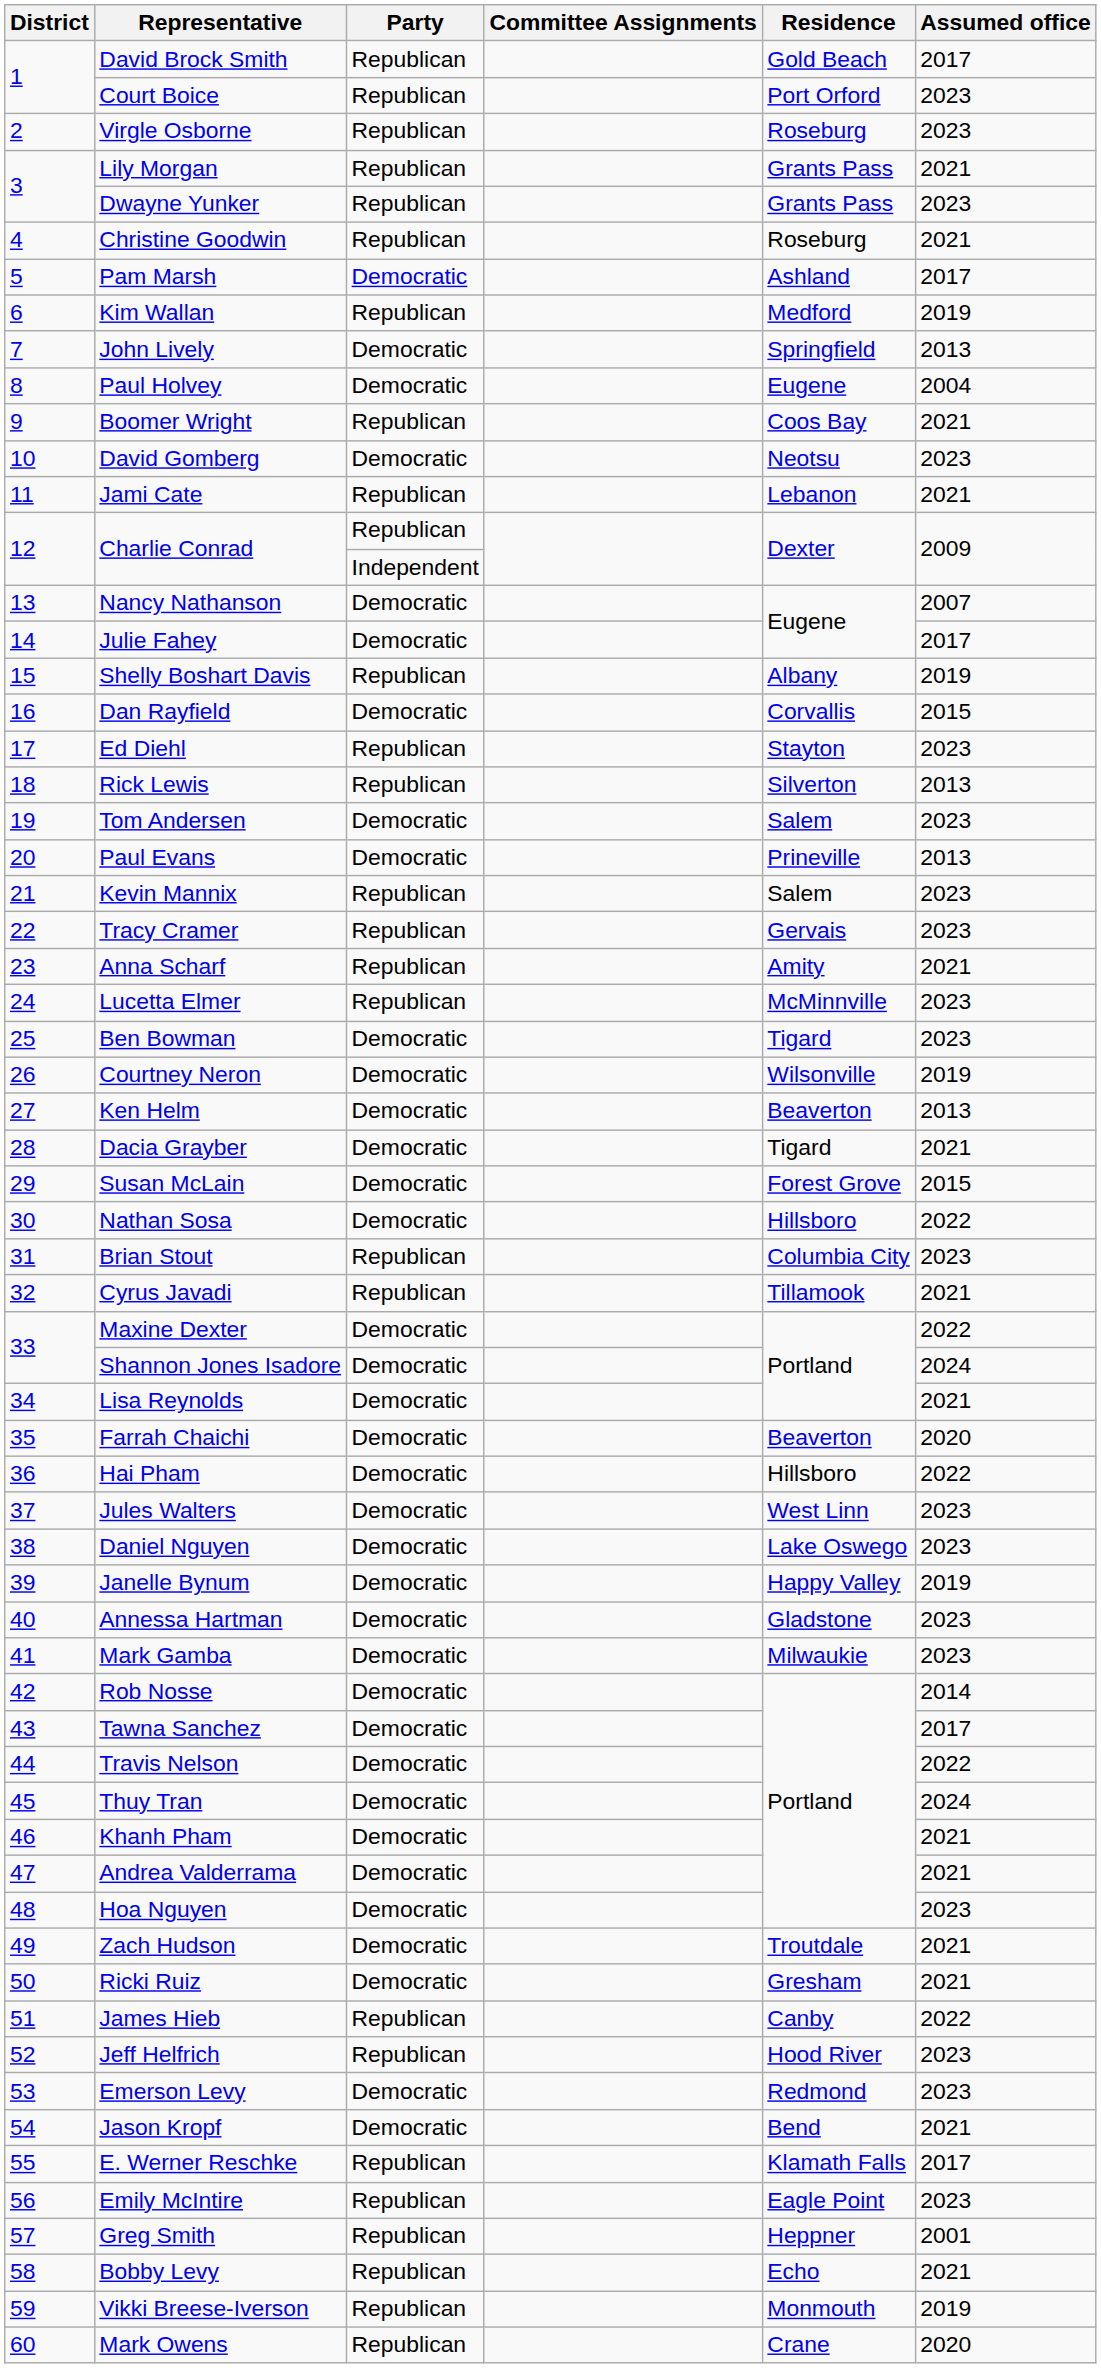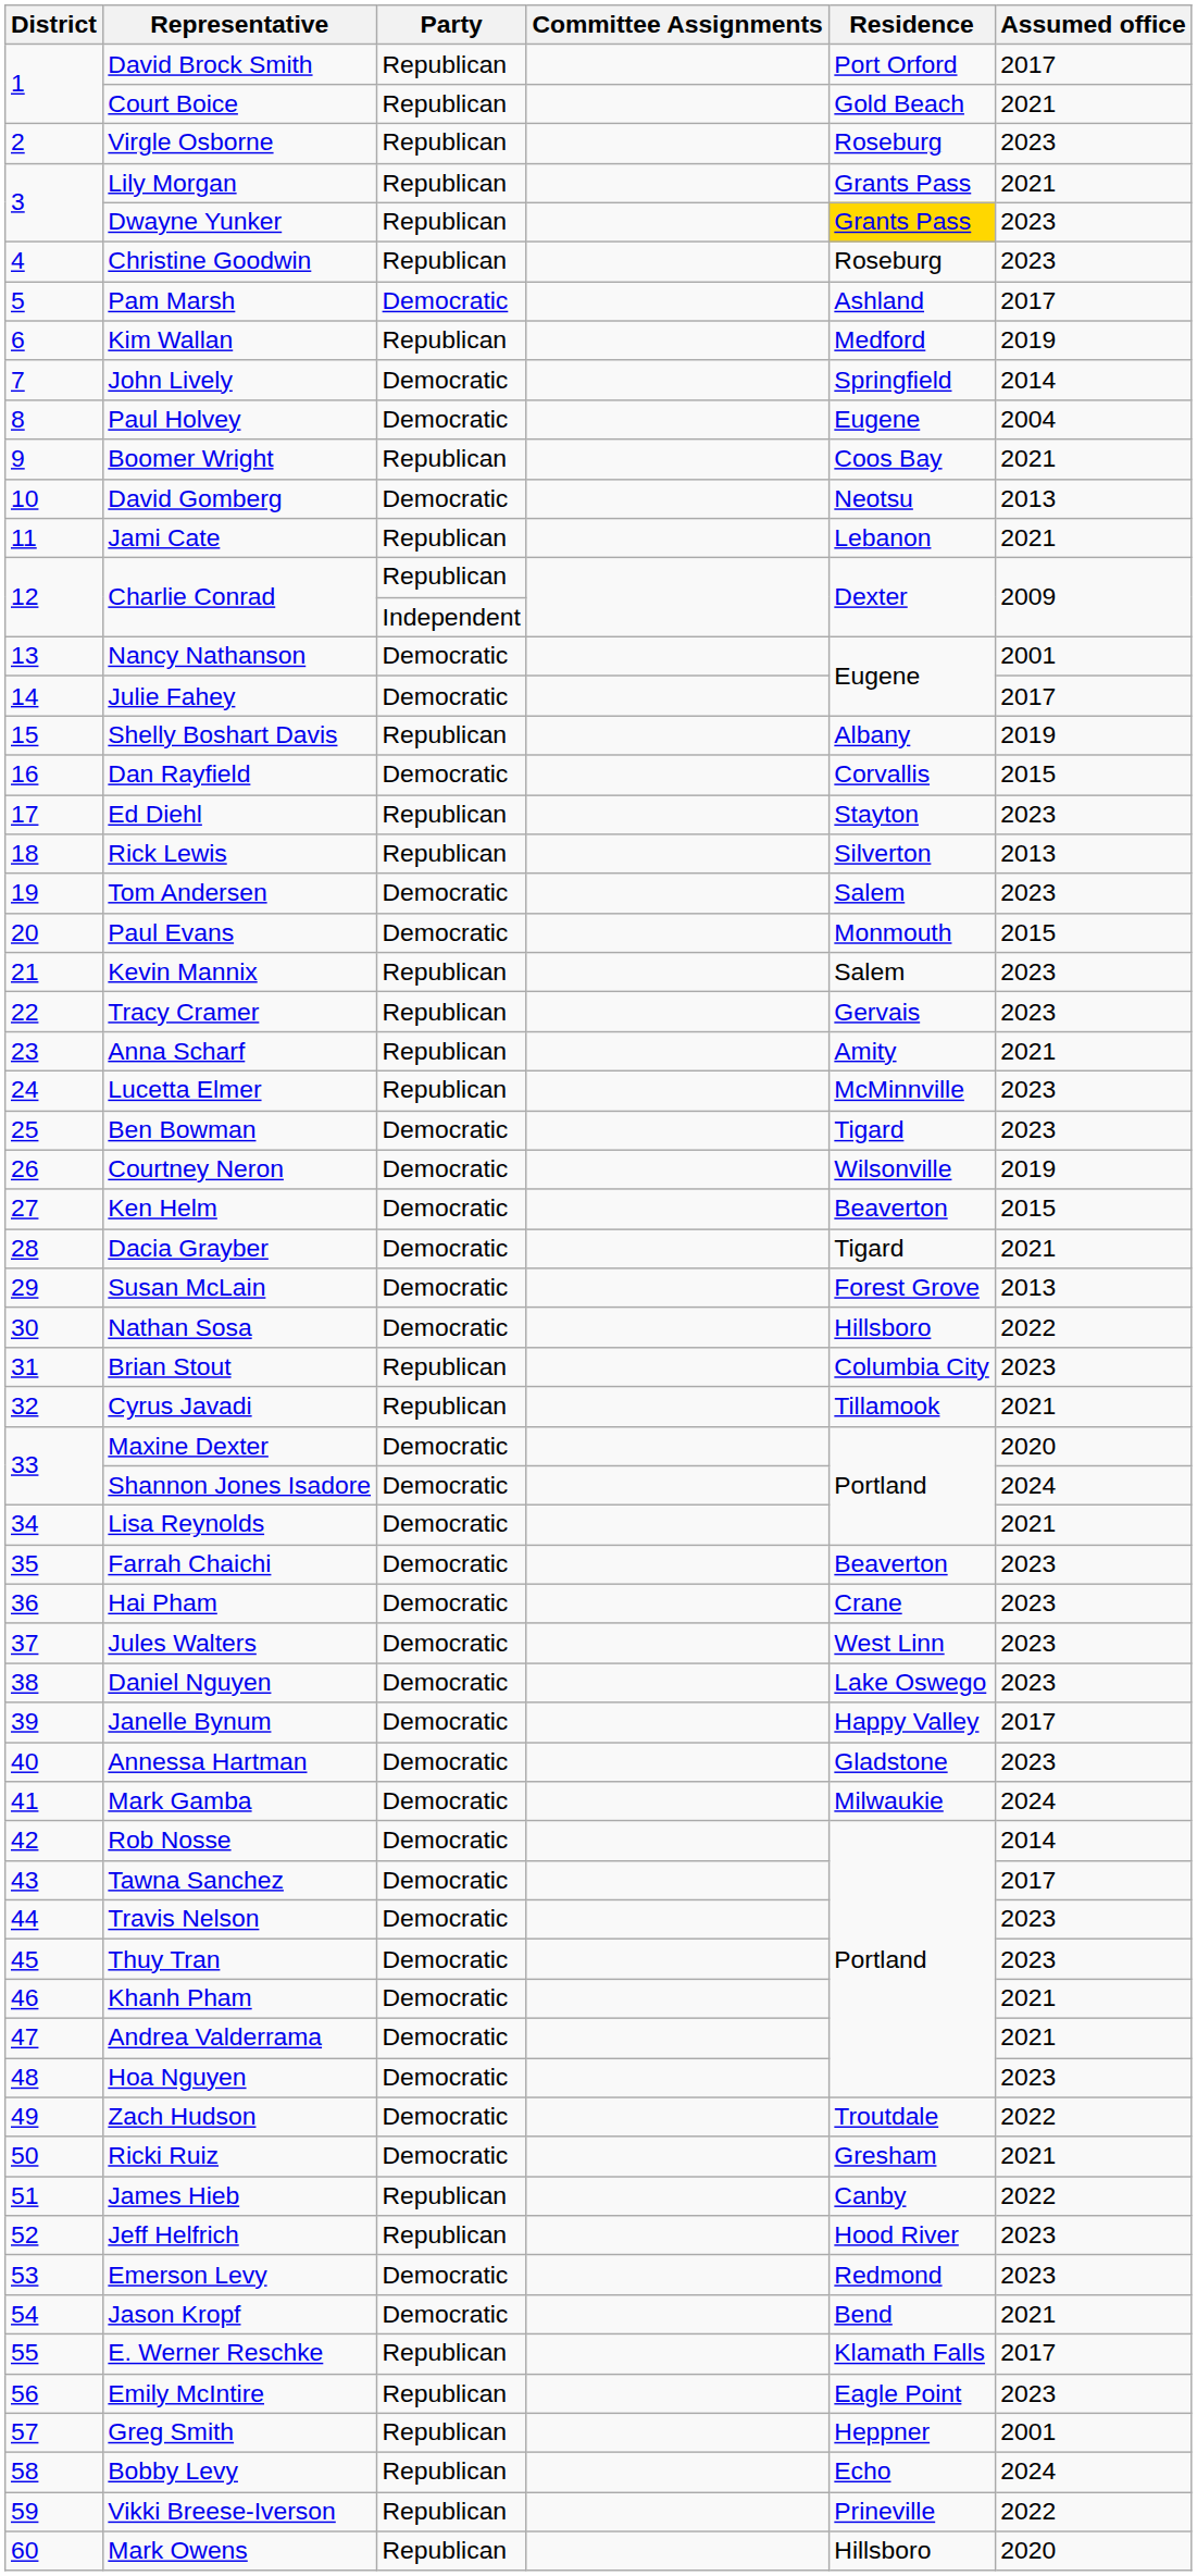 <table class="wikitable">
 <tr>
 <th>District</th>
 <th>Representative</th>
 <th>Party</th>
 <th>Committee Assignments</th>
 <th>Residence</th>
 <th>Assumed office</th>
 </tr>
 <tr }>
 <td rowspan="2"><a href='#'>1</a></td>
 <td><a href='#'>David Brock Smith</a></td>
 <td>Republican</td>
 <td></td>
-<td><a href='#'>Gold Beach</a></td>
+<td><a href='#'>Port Orford</a></td>
 <td>2017</td>
 </tr>
 <tr>
 <td><a href='#'>Court Boice</a></td>
 <td>Republican</td>
 <td></td>
-<td><a href='#'>Port Orford</a></td>
-<td>2023</td>
+<td><a href='#'>Gold Beach</a></td>
+<td>2021</td>
 </tr>
 <tr>
 <td><a href='#'>2</a></td>
 <td><a href='#'>Virgle Osborne</a></td>
 <td>Republican</td>
 <td></td>
 <td><a href='#'>Roseburg</a></td>
 <td>2023</td>
 </tr>
 <tr>
 <td rowspan="2"><a href='#'>3</a></td>
 <td><a href='#'>Lily Morgan</a></td>
 <td>Republican</td>
 <td></td>
 <td><a href='#'>Grants Pass</a></td>
 <td>2021</td>
 </tr>
 <tr>
 <td><a href='#'>Dwayne Yunker</a></td>
 <td>Republican</td>
 <td></td>
-<td><a href='#'>Grants Pass</a></td>
+<td style="background: gold;"><a href='#'>Grants Pass</a></td>
 <td>2023</td>
 </tr>
 <tr>
 <td><a href='#'>4</a></td>
 <td><a href='#'>Christine Goodwin</a></td>
 <td>Republican</td>
 <td></td>
 <td>Roseburg</td>
-<td>2021</td>
+<td>2023</td>
 </tr>
 <tr>
 <td><a href='#'>5</a></td>
 <td><a href='#'>Pam Marsh</a></td>
 <td><a href='#'>Democratic</a></td>
 <td></td>
 <td><a href='#'>Ashland</a></td>
 <td>2017</td>
 </tr>
 <tr>
 <td><a href='#'>6</a></td>
 <td><a href='#'>Kim Wallan</a></td>
 <td>Republican</td>
 <td></td>
 <td><a href='#'>Medford</a></td>
 <td>2019</td>
 </tr>
 <tr>
 <td><a href='#'>7</a></td>
 <td><a href='#'>John Lively</a></td>
 <td>Democratic</td>
 <td></td>
 <td><a href='#'>Springfield</a></td>
-<td>2013</td>
+<td>2014</td>
 </tr>
 <tr>
 <td><a href='#'>8</a></td>
 <td><a href='#'>Paul Holvey</a></td>
 <td>Democratic</td>
 <td></td>
 <td><a href='#'>Eugene</a></td>
 <td>2004</td>
 </tr>
 <tr>
 <td><a href='#'>9</a></td>
 <td><a href='#'>Boomer Wright</a></td>
 <td>Republican</td>
 <td></td>
 <td><a href='#'>Coos Bay</a></td>
 <td>2021</td>
 </tr>
 <tr>
 <td><a href='#'>10</a></td>
 <td><a href='#'>David Gomberg</a></td>
 <td>Democratic</td>
 <td></td>
 <td><a href='#'>Neotsu</a></td>
-<td>2023</td>
+<td>2013</td>
 </tr>
 <tr>
 <td><a href='#'>11</a></td>
 <td><a href='#'>Jami Cate</a></td>
 <td>Republican</td>
 <td></td>
 <td><a href='#'>Lebanon</a></td>
 <td>2021</td>
 </tr>
 <tr>
 <td rowspan="2"><a href='#'>12</a></td>
 <td rowspan="2"><a href='#'>Charlie Conrad</a></td>
 <td>Republican</td>
 <td rowspan="2"></td>
 <td rowspan="2"><a href='#'>Dexter</a></td>
 <td rowspan="2">2009</td>
 </tr>
 <tr>
 <td>Independent</td>
 </tr>
 <tr>
 <td><a href='#'>13</a></td>
 <td><a href='#'>Nancy Nathanson</a></td>
 <td>Democratic</td>
 <td></td>
 <td rowspan="2">Eugene</td>
-<td>2007</td>
+<td>2001</td>
 </tr>
 <tr>
 <td><a href='#'>14</a></td>
 <td><a href='#'>Julie Fahey</a></td>
 <td>Democratic</td>
 <td></td>
 <td>2017</td>
 </tr>
 <tr>
 <td><a href='#'>15</a></td>
 <td><a href='#'>Shelly Boshart Davis</a></td>
 <td>Republican</td>
 <td></td>
 <td><a href='#'>Albany</a></td>
 <td>2019</td>
 </tr>
 <tr>
 <td><a href='#'>16</a></td>
 <td><a href='#'>Dan Rayfield</a></td>
 <td>Democratic</td>
 <td></td>
 <td><a href='#'>Corvallis</a></td>
 <td>2015</td>
 </tr>
 <tr>
 <td><a href='#'>17</a></td>
 <td><a href='#'>Ed Diehl</a></td>
 <td>Republican</td>
 <td></td>
 <td><a href='#'>Stayton</a></td>
 <td>2023</td>
 </tr>
 <tr>
 <td><a href='#'>18</a></td>
 <td><a href='#'>Rick Lewis</a></td>
 <td>Republican</td>
 <td></td>
 <td><a href='#'>Silverton</a></td>
 <td>2013</td>
 </tr>
 <tr>
 <td><a href='#'>19</a></td>
 <td><a href='#'>Tom Andersen</a></td>
 <td>Democratic</td>
 <td></td>
 <td><a href='#'>Salem</a></td>
 <td>2023</td>
 </tr>
 <tr>
 <td><a href='#'>20</a></td>
 <td><a href='#'>Paul Evans</a></td>
 <td>Democratic</td>
 <td></td>
-<td><a href='#'>Prineville</a></td>
-<td>2013</td>
+<td><a href='#'>Monmouth</a></td>
+<td>2015</td>
 </tr>
 <tr>
 <td><a href='#'>21</a></td>
 <td><a href='#'>Kevin Mannix</a></td>
 <td>Republican</td>
 <td></td>
 <td>Salem</td>
 <td>2023</td>
 </tr>
 <tr>
 <td><a href='#'>22</a></td>
 <td><a href='#'>Tracy Cramer</a></td>
 <td>Republican</td>
 <td></td>
 <td><a href='#'>Gervais</a></td>
 <td>2023</td>
 </tr>
 <tr>
 <td><a href='#'>23</a></td>
 <td><a href='#'>Anna Scharf</a></td>
 <td>Republican</td>
 <td></td>
 <td><a href='#'>Amity</a></td>
 <td>2021</td>
 </tr>
 <tr>
 <td><a href='#'>24</a></td>
 <td><a href='#'>Lucetta Elmer</a></td>
 <td>Republican</td>
 <td></td>
 <td><a href='#'>McMinnville</a></td>
 <td>2023</td>
 </tr>
 <tr>
 <td><a href='#'>25</a></td>
 <td><a href='#'>Ben Bowman</a></td>
 <td>Democratic</td>
 <td></td>
 <td><a href='#'>Tigard</a></td>
 <td>2023</td>
 </tr>
 <tr>
 <td><a href='#'>26</a></td>
 <td><a href='#'>Courtney Neron</a></td>
 <td>Democratic</td>
 <td></td>
 <td><a href='#'>Wilsonville</a></td>
 <td>2019</td>
 </tr>
 <tr>
 <td><a href='#'>27</a></td>
 <td><a href='#'>Ken Helm</a></td>
 <td>Democratic</td>
 <td></td>
 <td><a href='#'>Beaverton</a></td>
-<td>2013</td>
+<td>2015</td>
 </tr>
 <tr>
 <td><a href='#'>28</a></td>
 <td><a href='#'>Dacia Grayber</a></td>
 <td>Democratic</td>
 <td></td>
 <td>Tigard</td>
 <td>2021</td>
 </tr>
 <tr>
 <td><a href='#'>29</a></td>
 <td><a href='#'>Susan McLain</a></td>
 <td>Democratic</td>
 <td></td>
 <td><a href='#'>Forest Grove</a></td>
-<td>2015</td>
+<td>2013</td>
 </tr>
 <tr>
 <td><a href='#'>30</a></td>
 <td><a href='#'>Nathan Sosa</a></td>
 <td>Democratic</td>
 <td></td>
 <td><a href='#'>Hillsboro</a></td>
 <td>2022</td>
 </tr>
 <tr>
 <td><a href='#'>31</a></td>
 <td><a href='#'>Brian Stout</a></td>
 <td>Republican</td>
 <td></td>
 <td><a href='#'>Columbia City</a></td>
 <td>2023</td>
 </tr>
 <tr>
 <td><a href='#'>32</a></td>
 <td><a href='#'>Cyrus Javadi</a></td>
 <td>Republican</td>
 <td></td>
 <td><a href='#'>Tillamook</a></td>
 <td>2021</td>
 </tr>
 <tr>
 <td rowspan="2"><a href='#'>33</a></td>
 <td><a href='#'>Maxine Dexter</a></td>
 <td>Democratic</td>
 <td></td>
 <td rowspan="3">Portland</td>
-<td>2022</td>
+<td>2020</td>
 </tr>
 <tr>
 <td><a href='#'>Shannon Jones Isadore</a></td>
 <td>Democratic</td>
 <td></td>
 <td>2024</td>
 </tr>
 <tr>
 <td><a href='#'>34</a></td>
 <td><a href='#'>Lisa Reynolds</a></td>
 <td>Democratic</td>
 <td></td>
 <td>2021</td>
 </tr>
 <tr>
 <td><a href='#'>35</a></td>
 <td><a href='#'>Farrah Chaichi</a></td>
 <td>Democratic</td>
 <td></td>
 <td><a href='#'>Beaverton</a></td>
-<td>2020</td>
+<td>2023</td>
 </tr>
 <tr>
 <td><a href='#'>36</a></td>
 <td><a href='#'>Hai Pham</a></td>
 <td>Democratic</td>
 <td></td>
-<td>Hillsboro</td>
-<td>2022</td>
+<td><a href='#'>Crane</a></td>
+<td>2023</td>
 </tr>
 <tr>
 <td><a href='#'>37</a></td>
 <td><a href='#'>Jules Walters</a></td>
 <td>Democratic</td>
 <td></td>
 <td><a href='#'>West Linn</a></td>
 <td>2023</td>
 </tr>
 <tr>
 <td><a href='#'>38</a></td>
 <td><a href='#'>Daniel Nguyen</a></td>
 <td>Democratic</td>
 <td></td>
 <td><a href='#'>Lake Oswego</a></td>
 <td>2023</td>
 </tr>
 <tr>
 <td><a href='#'>39</a></td>
 <td><a href='#'>Janelle Bynum</a></td>
 <td>Democratic</td>
 <td></td>
 <td><a href='#'>Happy Valley</a></td>
-<td>2019</td>
+<td>2017</td>
 </tr>
 <tr>
 <td><a href='#'>40</a></td>
 <td><a href='#'>Annessa Hartman</a></td>
 <td>Democratic</td>
 <td></td>
 <td><a href='#'>Gladstone</a></td>
 <td>2023</td>
 </tr>
 <tr>
 <td><a href='#'>41</a></td>
 <td><a href='#'>Mark Gamba</a></td>
 <td>Democratic</td>
 <td></td>
 <td><a href='#'>Milwaukie</a></td>
-<td>2023</td>
+<td>2024</td>
 </tr>
 <tr>
 <td><a href='#'>42</a></td>
 <td><a href='#'>Rob Nosse</a></td>
 <td>Democratic</td>
 <td></td>
 <td rowspan="7">Portland</td>
 <td>2014</td>
 </tr>
 <tr>
 <td><a href='#'>43</a></td>
 <td><a href='#'>Tawna Sanchez</a></td>
 <td>Democratic</td>
 <td></td>
 <td>2017</td>
 </tr>
 <tr>
 <td><a href='#'>44</a></td>
 <td><a href='#'>Travis Nelson</a></td>
 <td>Democratic</td>
 <td></td>
-<td>2022</td>
+<td>2023</td>
 </tr>
 <tr>
 <td><a href='#'>45</a></td>
 <td><a href='#'>Thuy Tran</a></td>
 <td>Democratic</td>
 <td></td>
-<td>2024</td>
+<td>2023</td>
 </tr>
 <tr>
 <td><a href='#'>46</a></td>
 <td><a href='#'>Khanh Pham</a></td>
 <td>Democratic</td>
 <td></td>
 <td>2021</td>
 </tr>
 <tr>
 <td><a href='#'>47</a></td>
 <td><a href='#'>Andrea Valderrama</a></td>
 <td>Democratic</td>
 <td></td>
 <td>2021</td>
 </tr>
 <tr>
 <td><a href='#'>48</a></td>
 <td><a href='#'>Hoa Nguyen</a></td>
 <td>Democratic</td>
 <td></td>
 <td>2023</td>
 </tr>
 <tr>
 <td><a href='#'>49</a></td>
 <td><a href='#'>Zach Hudson</a></td>
 <td>Democratic</td>
 <td></td>
 <td><a href='#'>Troutdale</a></td>
-<td>2021</td>
+<td>2022</td>
 </tr>
 <tr>
 <td><a href='#'>50</a></td>
 <td><a href='#'>Ricki Ruiz</a></td>
 <td>Democratic</td>
 <td></td>
 <td><a href='#'>Gresham</a></td>
 <td>2021</td>
 </tr>
 <tr>
 <td><a href='#'>51</a></td>
 <td><a href='#'>James Hieb</a></td>
 <td>Republican</td>
 <td></td>
 <td><a href='#'>Canby</a></td>
 <td>2022</td>
 </tr>
 <tr>
 <td><a href='#'>52</a></td>
 <td><a href='#'>Jeff Helfrich</a></td>
 <td>Republican</td>
 <td></td>
 <td><a href='#'>Hood River</a></td>
 <td>2023</td>
 </tr>
 <tr>
 <td><a href='#'>53</a></td>
 <td><a href='#'>Emerson Levy</a></td>
 <td>Democratic</td>
 <td></td>
 <td><a href='#'>Redmond</a></td>
 <td>2023</td>
 </tr>
 <tr>
 <td><a href='#'>54</a></td>
 <td><a href='#'>Jason Kropf</a></td>
 <td>Democratic</td>
 <td></td>
 <td><a href='#'>Bend</a></td>
 <td>2021</td>
 </tr>
 <tr>
 <td><a href='#'>55</a></td>
 <td><a href='#'>E. Werner Reschke</a></td>
 <td>Republican</td>
 <td></td>
 <td><a href='#'>Klamath Falls</a></td>
 <td>2017</td>
 </tr>
 <tr>
 <td><a href='#'>56</a></td>
 <td><a href='#'>Emily McIntire</a></td>
 <td>Republican</td>
 <td></td>
 <td><a href='#'>Eagle Point</a></td>
 <td>2023</td>
 </tr>
 <tr>
 <td><a href='#'>57</a></td>
 <td><a href='#'>Greg Smith</a></td>
 <td>Republican</td>
 <td></td>
 <td><a href='#'>Heppner</a></td>
 <td>2001</td>
 </tr>
 <tr>
 <td><a href='#'>58</a></td>
 <td><a href='#'>Bobby Levy</a></td>
 <td>Republican</td>
 <td></td>
 <td><a href='#'>Echo</a></td>
-<td>2021</td>
+<td>2024</td>
 </tr>
 <tr>
 <td><a href='#'>59</a></td>
 <td><a href='#'>Vikki Breese-Iverson</a></td>
 <td>Republican</td>
 <td></td>
-<td><a href='#'>Monmouth</a></td>
-<td>2019</td>
+<td><a href='#'>Prineville</a></td>
+<td>2022</td>
 </tr>
 <tr>
 <td><a href='#'>60</a></td>
 <td><a href='#'>Mark Owens</a></td>
 <td>Republican</td>
 <td></td>
-<td><a href='#'>Crane</a></td>
+<td>Hillsboro</td>
 <td>2020</td>
 </tr>
 </table>
